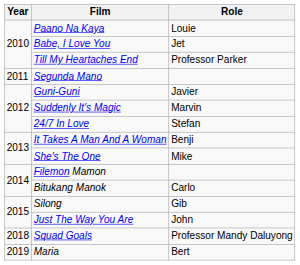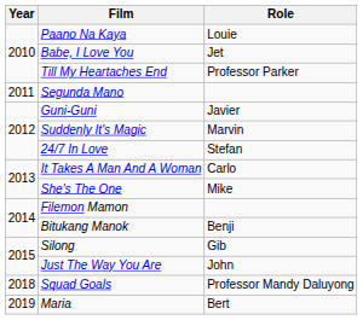 <table class="wikitable sortable">
 <tr>
 <th>Year</th>
 <th>Film</th>
 <th>Role</th>
 </tr>
 <tr>
 <td rowspan=3>2010</td>
 <td><em><a href='#'>Paano Na Kaya</a></em></td>
 <td>Louie</td>
 </tr>
 <tr>
 <td><em><a href='#'>Babe, I Love You</a></em></td>
 <td>Jet</td>
 </tr>
 <tr>
 <td><em><a href='#'>Till My Heartaches End</a></em></td>
 <td>Professor Parker</td>
 </tr>
 <tr>
 <td>2011</td>
 <td><em><a href='#'>Segunda Mano</a></em></td>
 <td></td>
 </tr>
 <tr>
 <td rowspan=3>2012</td>
 <td><em><a href='#'>Guni-Guni</a></em></td>
 <td>Javier</td>
 </tr>
 <tr>
 <td><em><a href='#'>Suddenly It's Magic</a></em></td>
 <td>Marvin</td>
 </tr>
 <tr>
 <td><em><a href='#'>24/7 In Love</a></em></td>
 <td>Stefan</td>
 </tr>
 <tr>
 <td rowspan=2>2013</td>
 <td><em><a href='#'>It Takes A Man And A Woman</a></em></td>
-<td>Benji</td>
+<td>Carlo</td>
 </tr>
 <tr>
 <td><em><a href='#'>She's The One</a></em></td>
 <td>Mike</td>
 </tr>
 <tr>
 <td rowspan=2>2014</td>
 <td><em><a href='#'>Filemon</a> Mamon</em></td>
 <td></td>
 </tr>
 <tr>
 <td><em>Bitukang Manok </em></td>
-<td>Carlo</td>
+<td>Benji</td>
 </tr>
 <tr>
 <td rowspan="2">2015</td>
 <td><em>Silong</em></td>
 <td>Gib</td>
 </tr>
 <tr>
 <td><em><a href='#'>Just The Way You Are</a></em></td>
 <td>John</td>
 </tr>
 <tr>
 <td>2018</td>
 <td><em><a href='#'>Squad Goals</a></em></td>
 <td>Professor Mandy Daluyong</td>
 </tr>
 <tr>
 <td>2019</td>
 <td><em>Maria</em></td>
 <td>Bert</td>
 </tr>
 </table>
